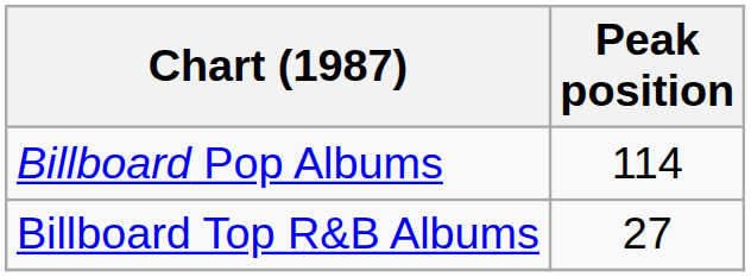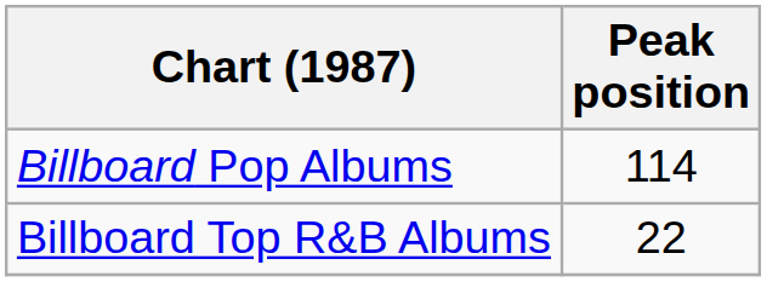 <table class="wikitable">
 <tr>
 <th>Chart (1987)</th>
 <th>Peak<br>position</th>
 </tr>
 <tr>
 <td><a href='#'><em>Billboard</em> Pop Albums</a></td>
 <td align=center>114</td>
 </tr>
 <tr>
 <td><a href='#'>Billboard Top R&B Albums</a></td>
-<td align=center>27</td>
+<td align=center>22</td>
 </tr>
 <tr>
 </tr>
 </table>
